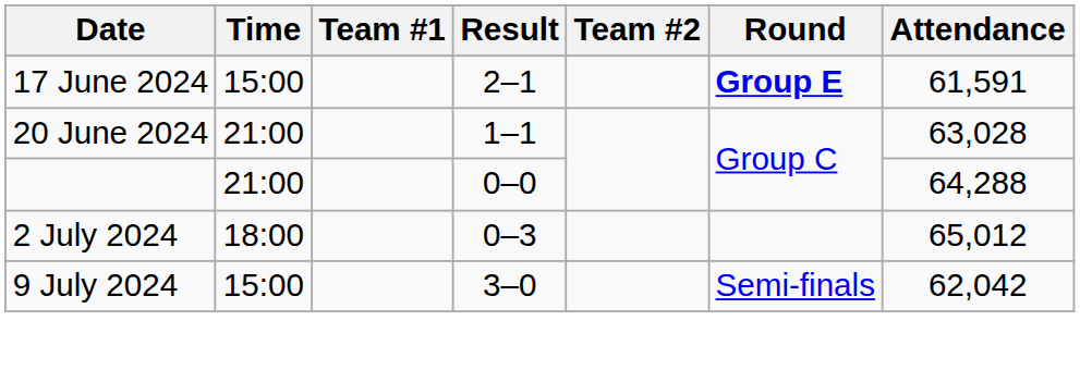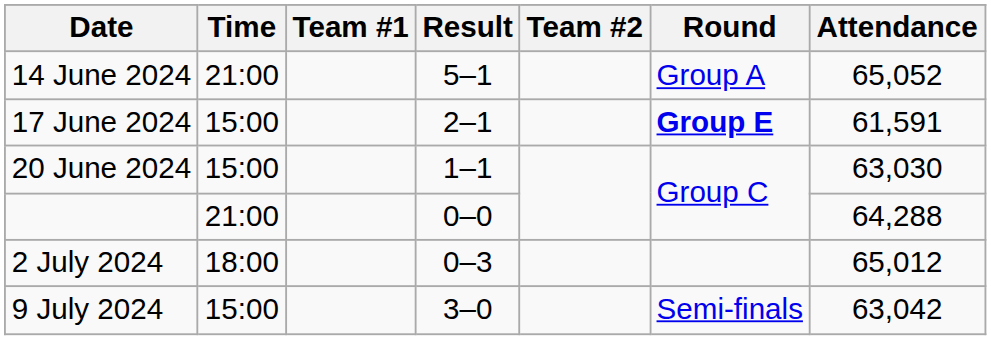 <table class="wikitable">
 <tr>
 <th>Date</th>
 <th>Time</th>
 <th>Team #1</th>
 <th>Result</th>
 <th>Team #2</th>
 <th>Round</th>
 <th>Attendance</th>
+</tr>
+<tr>
+<td>14 June 2024</td>
+<td>21:00</td>
+<td align=right></td>
+<td style="text-align:center;">5–1</td>
+<td></td>
+<td><a href='#'>Group A</a> </td>
+<td style="text-align:center;">65,052</td>
 </tr>
 <tr>
 <td>17 June 2024</td>
 <td>15:00</td>
 <td align=right></td>
 <td style="text-align:center;">2–1</td>
 <td></td>
 <td><strong><a href='#'>Group E</a></strong></td>
 <td style="text-align:center;">61,591</td>
 </tr>
 <tr>
 <td>20 June 2024</td>
-<td>21:00</td>
+<td>15:00</td>
 <td align=right></td>
 <td style="text-align:center;">1–1</td>
 <td rowspan="2"></td>
 <td rowspan="2"><a href='#'>Group C</a></td>
-<td style="text-align:center;">63,028</td>
+<td style="text-align:center;">63,030</td>
 </tr>
 <tr>
 <td></td>
 <td>21:00</td>
 <td align=right></td>
 <td style="text-align:center;">0–0</td>
 <td style="text-align:center;">64,288</td>
 </tr>
 <tr>
 <td>2 July 2024</td>
 <td>18:00</td>
 <td align=right></td>
 <td style="text-align:center;">0–3</td>
 <td></td>
 <td></td>
 <td style="text-align:center;">65,012</td>
 </tr>
 <tr>
 <td>9 July 2024</td>
 <td>15:00</td>
 <td align=right></td>
 <td style="text-align:center;">3–0</td>
 <td></td>
 <td><a href='#'>Semi-finals</a></td>
-<td style="text-align:center;">62,042</td>
+<td style="text-align:center;">63,042</td>
 </tr>
 </table>
